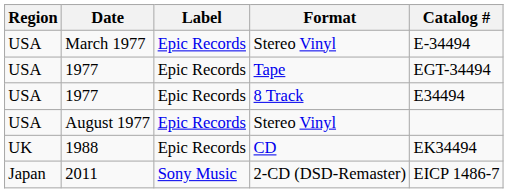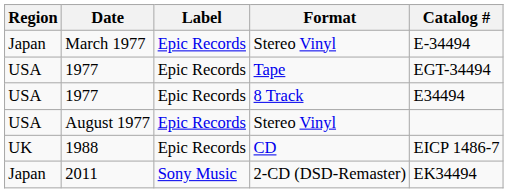 <table class="wikitable">
 <tr>
 <th>Region</th>
 <th>Date</th>
 <th>Label</th>
 <th>Format</th>
 <th>Catalog #</th>
 </tr>
 <tr>
-<td>USA</td>
+<td>Japan</td>
 <td>March 1977</td>
 <td><a href='#'>Epic Records</a></td>
 <td>Stereo <a href='#'>Vinyl</a></td>
 <td>E-34494</td>
 </tr>
 <tr>
 <td>USA</td>
 <td>1977</td>
 <td>Epic Records</td>
 <td><a href='#'>Tape</a></td>
 <td>EGT-34494</td>
 </tr>
 <tr>
 <td>USA</td>
 <td>1977</td>
 <td>Epic Records</td>
 <td><a href='#'>8 Track</a></td>
 <td>E34494</td>
 </tr>
 <tr>
 <td>USA</td>
 <td>August 1977</td>
 <td><a href='#'>Epic Records</a></td>
 <td>Stereo <a href='#'>Vinyl</a></td>
 <td></td>
 </tr>
 <tr>
 <td>UK</td>
 <td>1988</td>
 <td>Epic Records</td>
 <td><a href='#'>CD</a></td>
-<td>EK34494</td>
+<td>EICP 1486-7</td>
 </tr>
 <tr>
 <td>Japan</td>
 <td>2011</td>
 <td><a href='#'>Sony Music</a></td>
 <td>2-CD (DSD-Remaster)</td>
-<td>EICP 1486-7</td>
+<td>EK34494</td>
 </tr>
 </table>
